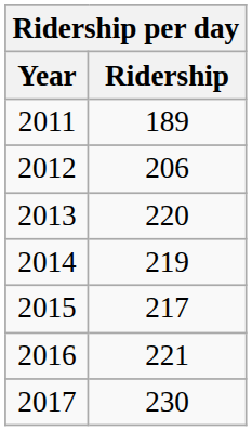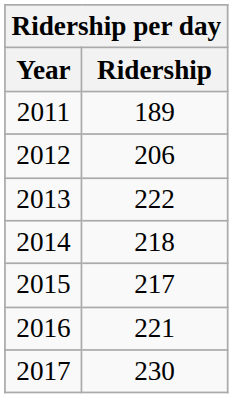 <table class="wikitable" style="margin: 1em 0.2em; text-align: center;">
 <tr style="background: #ddd;">
 <th colspan="2">Ridership per day </th>
 </tr>
 <tr>
 <th>Year</th>
 <th>Ridership</th>
 </tr>
 <tr>
 <td>2011</td>
 <td>189</td>
 </tr>
 <tr>
 <td>2012</td>
 <td>206</td>
 </tr>
 <tr>
 <td>2013</td>
-<td>220</td>
+<td>222</td>
 </tr>
 <tr>
 <td>2014</td>
-<td>219</td>
+<td>218</td>
 </tr>
 <tr>
 <td>2015</td>
 <td>217</td>
 </tr>
 <tr>
 <td>2016</td>
 <td>221</td>
 </tr>
 <tr>
 <td>2017</td>
 <td>230</td>
 </tr>
 </table>
